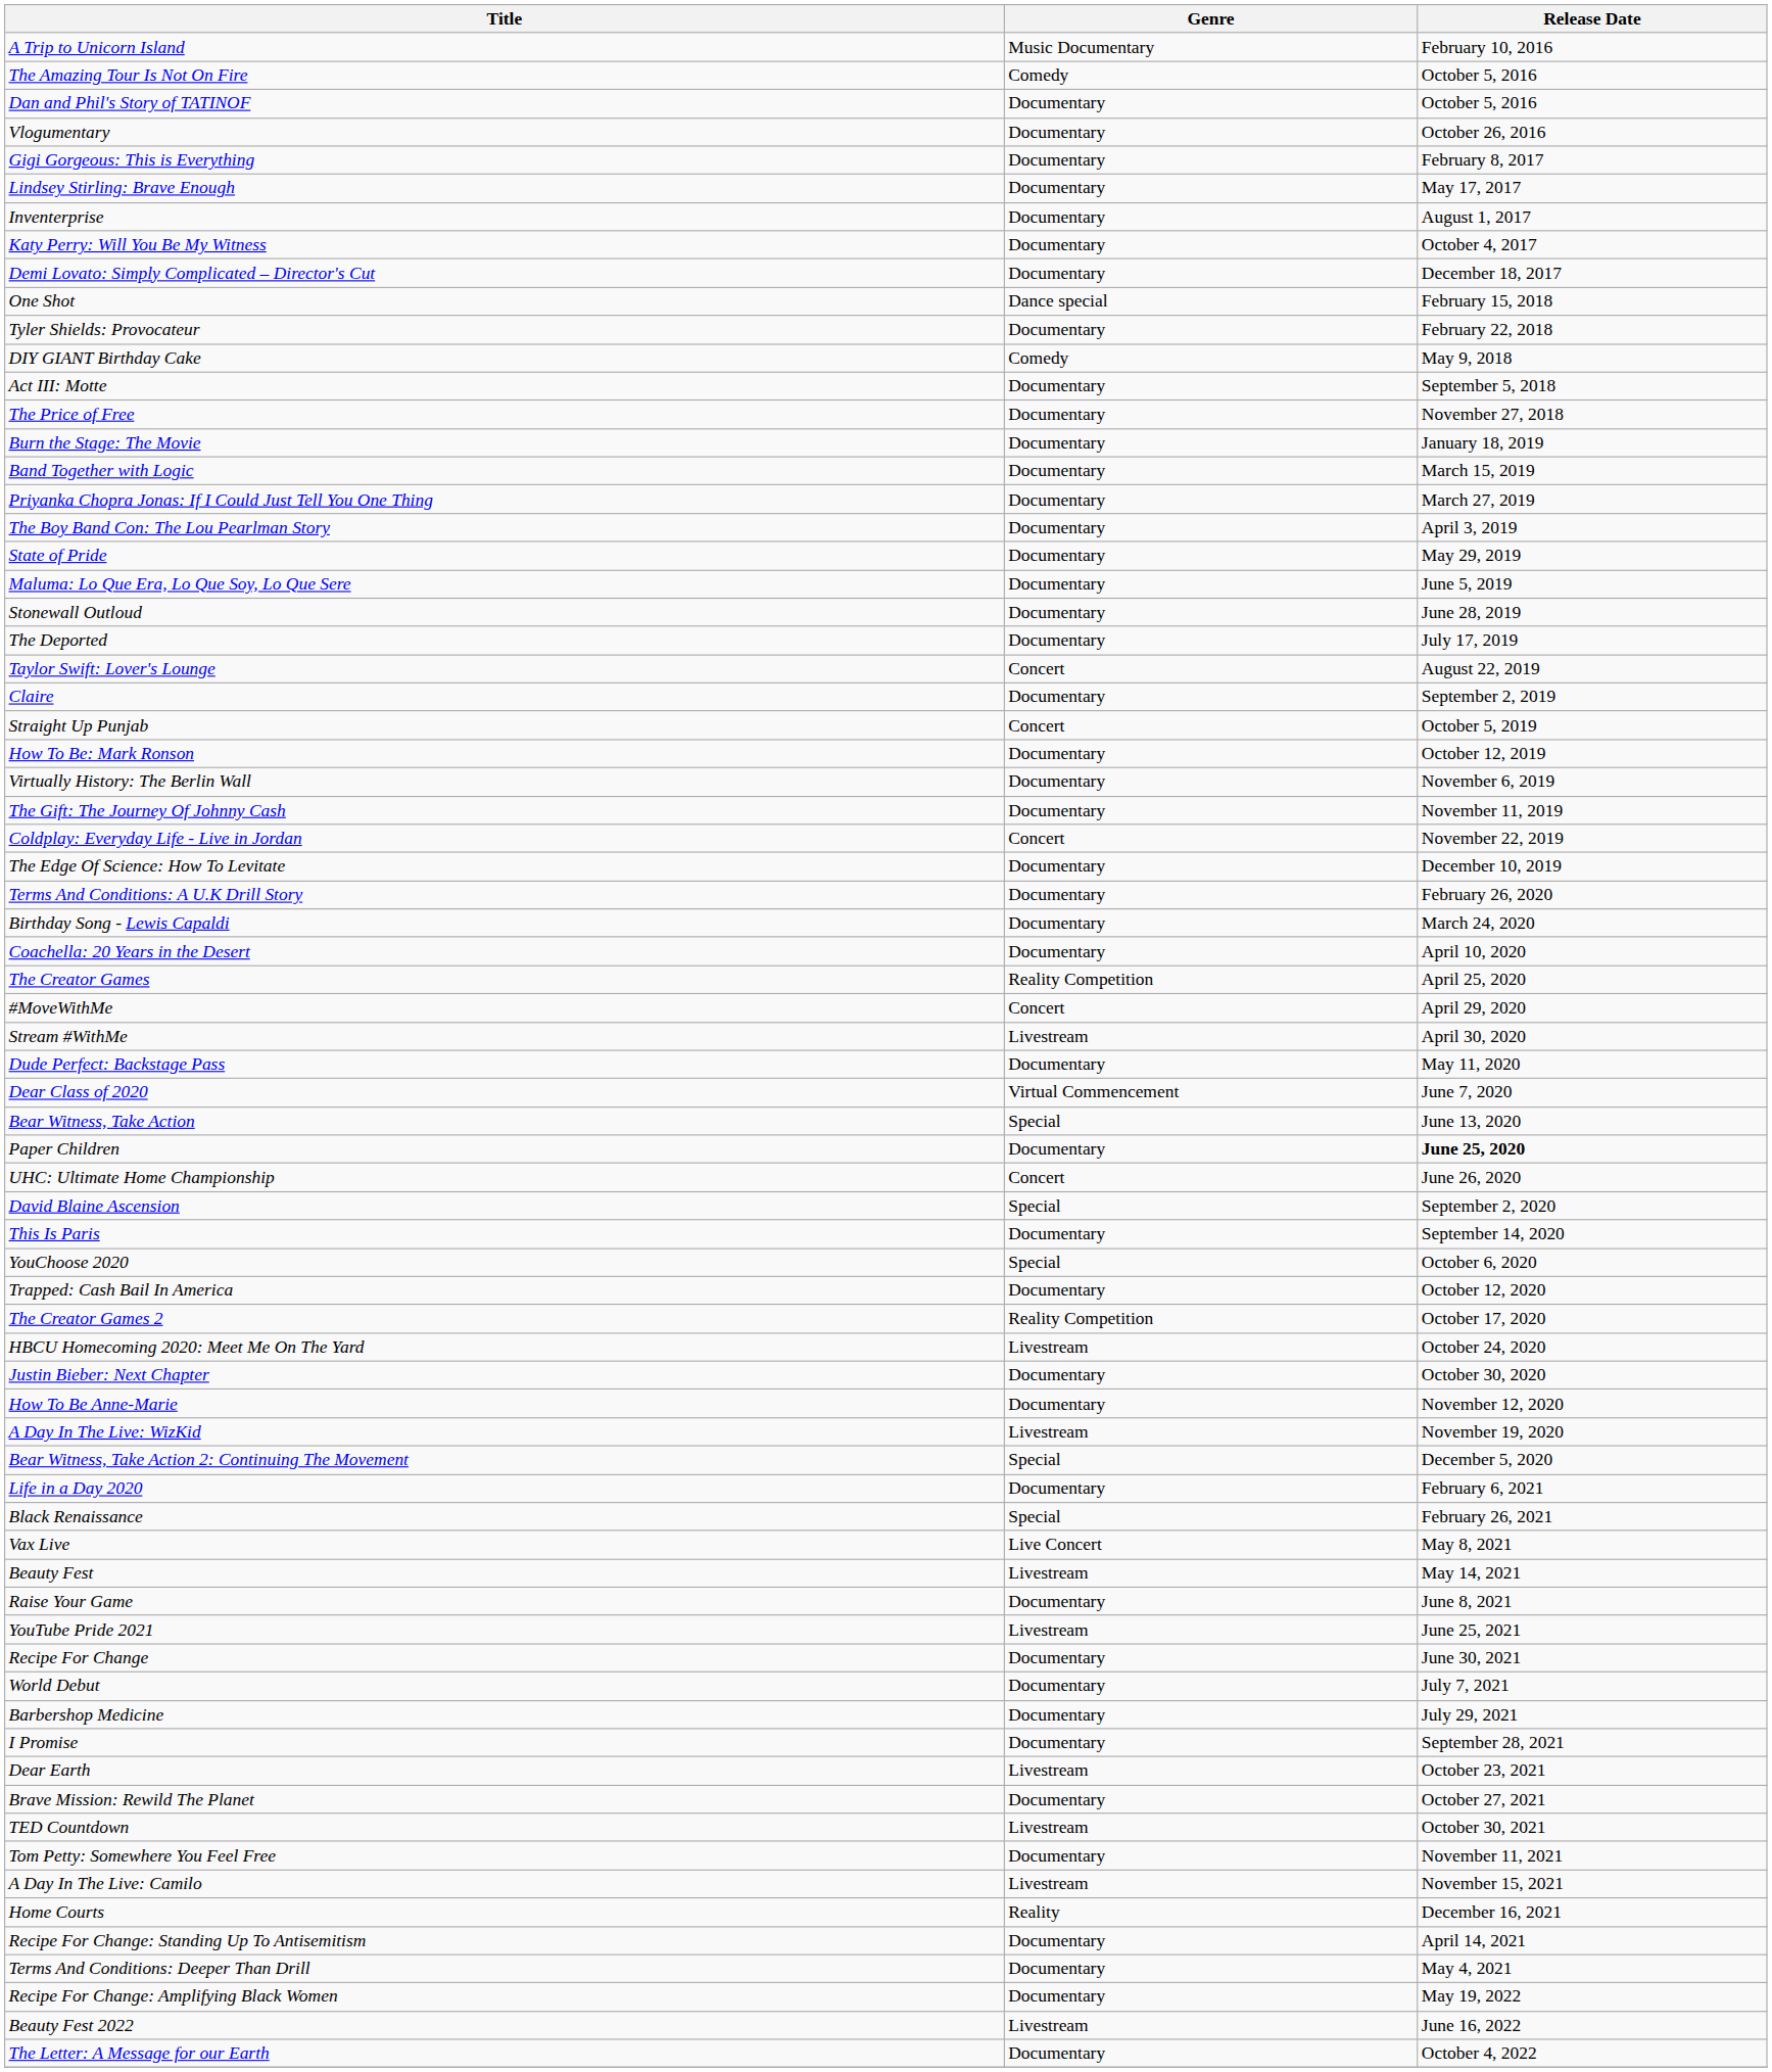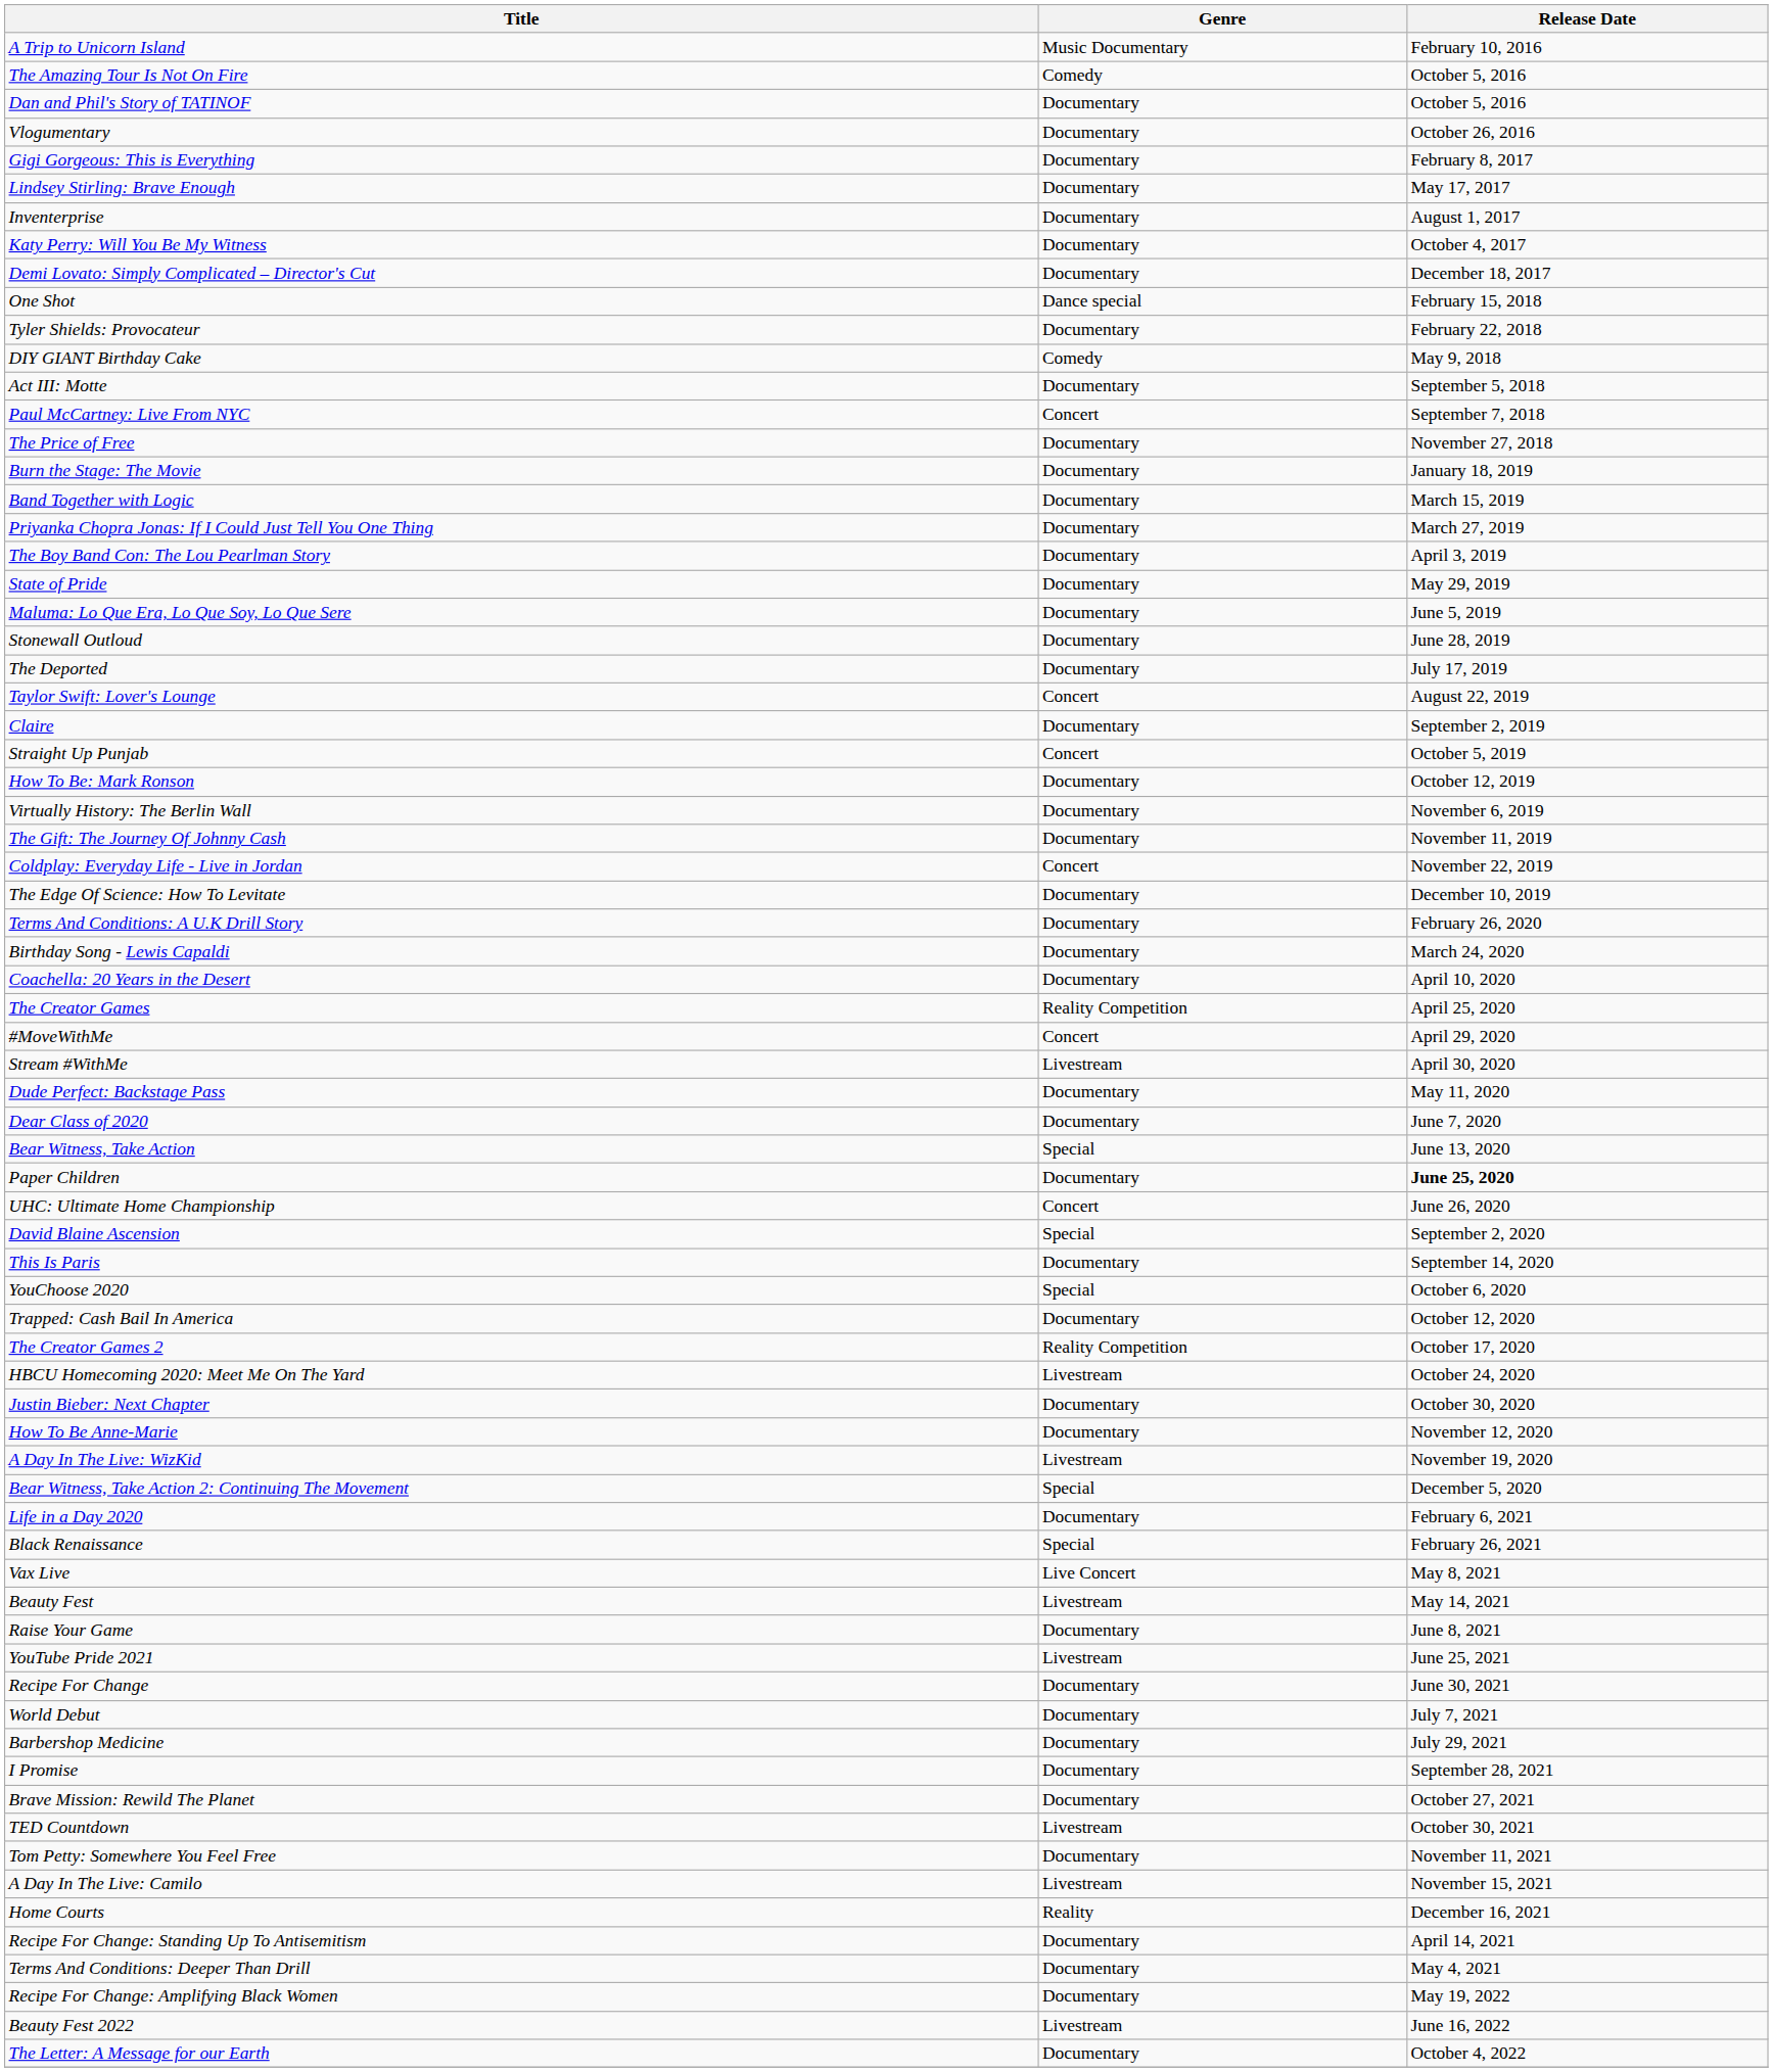 <table class="wikitable" sortable style="width:100%">
 <tr>
 <th>Title</th>
 <th>Genre</th>
 <th>Release Date</th>
 </tr>
 <tr>
 <td><em><a href='#'>A Trip to Unicorn Island</a></em></td>
 <td>Music Documentary</td>
 <td>February 10, 2016</td>
 </tr>
 <tr>
 <td><em><a href='#'>The Amazing Tour Is Not On Fire</a></em></td>
 <td>Comedy</td>
 <td>October 5, 2016</td>
 </tr>
 <tr>
 <td><em><a href='#'>Dan and Phil's Story of TATINOF</a></em></td>
 <td>Documentary</td>
 <td>October 5, 2016</td>
 </tr>
 <tr>
 <td><em>Vlogumentary</em></td>
 <td>Documentary</td>
 <td>October 26, 2016</td>
 </tr>
 <tr>
 <td><em><a href='#'>Gigi Gorgeous: This is Everything</a></em></td>
 <td>Documentary</td>
 <td>February 8, 2017</td>
 </tr>
 <tr>
 <td><em><a href='#'>Lindsey Stirling: Brave Enough</a></em></td>
 <td>Documentary</td>
 <td>May 17, 2017</td>
 </tr>
 <tr>
 <td><em>Inventerprise</em></td>
 <td>Documentary</td>
 <td>August 1, 2017</td>
 </tr>
 <tr>
 <td><em><a href='#'>Katy Perry: Will You Be My Witness</a></em></td>
 <td>Documentary</td>
 <td>October 4, 2017</td>
 </tr>
 <tr>
 <td><em><a href='#'>Demi Lovato: Simply Complicated – Director's Cut</a></em></td>
 <td>Documentary</td>
 <td>December 18, 2017</td>
 </tr>
 <tr>
 <td><em>One Shot</em></td>
 <td>Dance special</td>
 <td>February 15, 2018</td>
 </tr>
 <tr>
 <td><em>Tyler Shields: Provocateur</em></td>
 <td>Documentary</td>
 <td>February 22, 2018</td>
 </tr>
 <tr>
 <td><em>DIY GIANT Birthday Cake</em></td>
 <td>Comedy</td>
 <td>May 9, 2018</td>
 </tr>
 <tr>
 <td><em>Act III: Motte</em></td>
 <td>Documentary</td>
 <td>September 5, 2018</td>
+</tr>
+<tr>
+<td><em><a href='#'>Paul McCartney: Live From NYC</a></em></td>
+<td>Concert</td>
+<td>September 7, 2018</td>
 </tr>
 <tr>
 <td><em><a href='#'>The Price of Free</a></em></td>
 <td>Documentary</td>
 <td>November 27, 2018</td>
 </tr>
 <tr>
 <td><em><a href='#'>Burn the Stage: The Movie</a></em></td>
 <td>Documentary</td>
 <td>January 18, 2019</td>
 </tr>
 <tr>
 <td><em><a href='#'>Band Together with Logic</a></em></td>
 <td>Documentary</td>
 <td>March 15, 2019</td>
 </tr>
 <tr>
 <td><em><a href='#'>Priyanka Chopra Jonas: If I Could Just Tell You One Thing</a></em></td>
 <td>Documentary</td>
 <td>March 27, 2019</td>
 </tr>
 <tr>
 <td><em><a href='#'>The Boy Band Con: The Lou Pearlman Story</a></em></td>
 <td>Documentary</td>
 <td>April 3, 2019</td>
 </tr>
 <tr>
 <td><em><a href='#'>State of Pride</a></em></td>
 <td>Documentary</td>
 <td>May 29, 2019</td>
 </tr>
 <tr>
 <td><em><a href='#'>Maluma: Lo Que Era, Lo Que Soy, Lo Que Sere</a></em></td>
 <td>Documentary</td>
 <td>June 5, 2019</td>
 </tr>
 <tr>
 <td><em>Stonewall Outloud </em></td>
 <td>Documentary</td>
 <td>June 28, 2019</td>
 </tr>
 <tr>
 <td><em>The Deported</em></td>
 <td>Documentary</td>
 <td>July 17, 2019</td>
 </tr>
 <tr>
 <td><em><a href='#'>Taylor Swift: Lover's Lounge</a></em></td>
 <td>Concert</td>
 <td>August 22, 2019</td>
 </tr>
 <tr>
 <td><em><a href='#'>Claire</a></em></td>
 <td>Documentary</td>
 <td>September 2, 2019</td>
 </tr>
 <tr>
 <td><em>Straight Up Punjab</em></td>
 <td>Concert</td>
 <td>October 5, 2019</td>
 </tr>
 <tr>
 <td><em><a href='#'>How To Be: Mark Ronson</a></em></td>
 <td>Documentary</td>
 <td>October 12, 2019</td>
 </tr>
 <tr>
 <td><em>Virtually History: The Berlin Wall</em></td>
 <td>Documentary</td>
 <td>November 6, 2019</td>
 </tr>
 <tr>
 <td><em><a href='#'>The Gift: The Journey Of Johnny Cash</a></em></td>
 <td>Documentary</td>
 <td>November 11, 2019</td>
 </tr>
 <tr>
 <td><em><a href='#'>Coldplay: Everyday Life - Live in Jordan</a></em></td>
 <td>Concert</td>
 <td>November 22, 2019</td>
 </tr>
 <tr>
 <td><em>The Edge Of Science: How To Levitate</em></td>
 <td>Documentary</td>
 <td>December 10, 2019</td>
 </tr>
 <tr>
 <td><em><a href='#'>Terms And Conditions: A U.K Drill Story</a></em></td>
 <td>Documentary</td>
 <td>February 26, 2020</td>
 </tr>
 <tr>
 <td><em>Birthday Song - <a href='#'>Lewis Capaldi</a></em></td>
 <td>Documentary</td>
 <td>March 24, 2020</td>
 </tr>
 <tr>
 <td><em><a href='#'>Coachella: 20 Years in the Desert</a></em></td>
 <td>Documentary</td>
 <td>April 10, 2020</td>
 </tr>
 <tr>
 <td><em><a href='#'>The Creator Games</a></em></td>
 <td>Reality Competition</td>
 <td>April 25, 2020</td>
 </tr>
 <tr>
 <td><em>#MoveWithMe</em></td>
 <td>Concert</td>
 <td>April 29, 2020</td>
 </tr>
 <tr>
 <td><em>Stream #WithMe</em></td>
 <td>Livestream</td>
 <td>April 30, 2020</td>
 </tr>
 <tr>
 <td><em><a href='#'>Dude Perfect: Backstage Pass</a></em></td>
 <td>Documentary</td>
 <td>May 11, 2020</td>
 </tr>
 <tr>
 <td><em><a href='#'>Dear Class of 2020</a></em></td>
-<td>Virtual Commencement</td>
+<td>Documentary</td>
 <td>June 7, 2020</td>
 </tr>
 <tr>
 <td><em><a href='#'>Bear Witness, Take Action</a></em></td>
 <td>Special</td>
 <td>June 13, 2020</td>
 </tr>
 <tr>
 <td><em>Paper Children</em></td>
 <td>Documentary</td>
 <td><strong>June 25, 2020</strong></td>
 </tr>
 <tr>
 <td><em>UHC: Ultimate Home Championship</em></td>
 <td>Concert</td>
 <td>June 26, 2020</td>
 </tr>
 <tr>
 <td><em><a href='#'>David Blaine Ascension</a></em></td>
 <td>Special</td>
 <td>September 2, 2020</td>
 </tr>
 <tr>
 <td><em><a href='#'>This Is Paris</a></em></td>
 <td>Documentary</td>
 <td>September 14, 2020</td>
 </tr>
 <tr>
 <td><em>YouChoose 2020</em></td>
 <td>Special</td>
 <td>October 6, 2020</td>
 </tr>
 <tr>
 <td><em>Trapped: Cash Bail In America</em></td>
 <td>Documentary</td>
 <td>October 12, 2020</td>
 </tr>
 <tr>
 <td><em><a href='#'>The Creator Games 2</a></em></td>
 <td>Reality Competition</td>
 <td>October 17, 2020</td>
 </tr>
 <tr>
 <td><em>HBCU Homecoming 2020: Meet Me On The Yard</em></td>
 <td>Livestream</td>
 <td>October 24, 2020</td>
 </tr>
 <tr>
 <td><em><a href='#'>Justin Bieber: Next Chapter</a></em></td>
 <td>Documentary</td>
 <td>October 30, 2020</td>
 </tr>
 <tr>
 <td><em><a href='#'>How To Be Anne-Marie</a></em></td>
 <td>Documentary</td>
 <td>November 12, 2020</td>
 </tr>
 <tr>
 <td><em><a href='#'>A Day In The Live: WizKid</a></em></td>
 <td>Livestream</td>
 <td>November 19, 2020</td>
 </tr>
 <tr>
 <td><em><a href='#'>Bear Witness, Take Action 2: Continuing The Movement</a></em></td>
 <td>Special</td>
 <td>December 5, 2020</td>
 </tr>
 <tr>
 <td><em><a href='#'>Life in a Day 2020</a></em></td>
 <td>Documentary</td>
 <td>February 6, 2021</td>
 </tr>
 <tr>
 <td><em>Black Renaissance</em></td>
 <td>Special</td>
 <td>February 26, 2021</td>
 </tr>
 <tr>
 <td><em>Vax Live</em></td>
 <td>Live Concert</td>
 <td>May 8, 2021</td>
 </tr>
 <tr>
 <td><em>Beauty Fest</em></td>
 <td>Livestream</td>
 <td>May 14, 2021</td>
 </tr>
 <tr>
 <td><em>Raise Your Game</em></td>
 <td>Documentary</td>
 <td>June 8, 2021</td>
 </tr>
 <tr>
 <td><em>YouTube Pride 2021</em></td>
 <td>Livestream</td>
 <td>June 25, 2021</td>
 </tr>
 <tr>
 <td><em>Recipe For Change</em></td>
 <td>Documentary</td>
 <td>June 30, 2021</td>
 </tr>
 <tr>
 <td><em>World Debut</em></td>
 <td>Documentary</td>
 <td>July 7, 2021</td>
 </tr>
 <tr>
 <td><em>Barbershop Medicine</em></td>
 <td>Documentary</td>
 <td>July 29, 2021</td>
 </tr>
 <tr>
 <td><em>I Promise</em></td>
 <td>Documentary</td>
 <td>September 28, 2021</td>
 </tr>
 <tr>
-<td><em>Dear Earth</em></td>
-<td>Livestream</td>
-<td>October 23, 2021</td>
-</tr>
-<tr>
 <td><em>Brave Mission: Rewild The Planet</em></td>
 <td>Documentary</td>
 <td>October 27, 2021</td>
 </tr>
 <tr>
 <td><em>TED Countdown</em></td>
 <td>Livestream</td>
 <td>October 30, 2021</td>
 </tr>
 <tr>
 <td><em>Tom Petty: Somewhere You Feel Free</em></td>
 <td>Documentary</td>
 <td>November 11, 2021</td>
 </tr>
 <tr>
 <td><em>A Day In The Live: Camilo</em></td>
 <td>Livestream</td>
 <td>November 15, 2021</td>
 </tr>
 <tr>
 <td><em>Home Courts</em></td>
 <td>Reality</td>
 <td>December 16, 2021</td>
 </tr>
 <tr>
 <td><em>Recipe For Change: Standing Up To Antisemitism</em></td>
 <td>Documentary</td>
 <td>April 14, 2021</td>
 </tr>
 <tr>
 <td><em>Terms And Conditions: Deeper Than Drill</em></td>
 <td>Documentary</td>
 <td>May 4, 2021</td>
 </tr>
 <tr>
 <td><em>Recipe For Change: Amplifying Black Women</em></td>
 <td>Documentary</td>
 <td>May 19, 2022</td>
 </tr>
 <tr>
 <td><em>Beauty Fest 2022</em></td>
 <td>Livestream</td>
 <td>June 16, 2022</td>
 </tr>
 <tr>
 <td><em><a href='#'>The Letter: A Message for our Earth</a></em></td>
 <td>Documentary</td>
 <td>October 4, 2022</td>
 </tr>
 <tr>
 </tr>
 </table>
